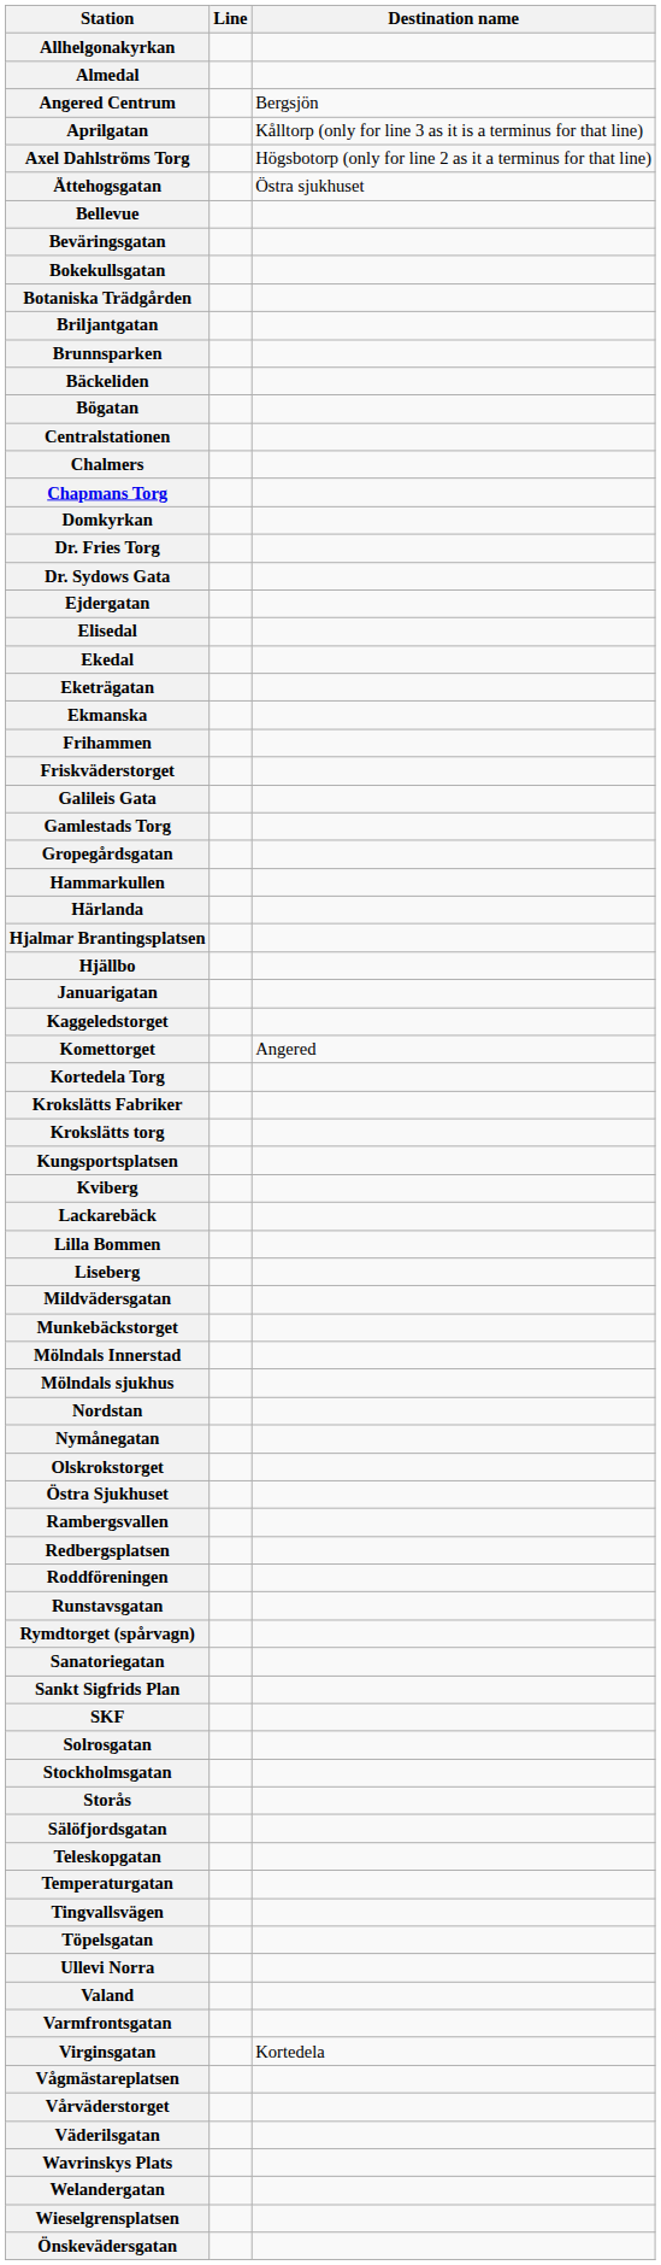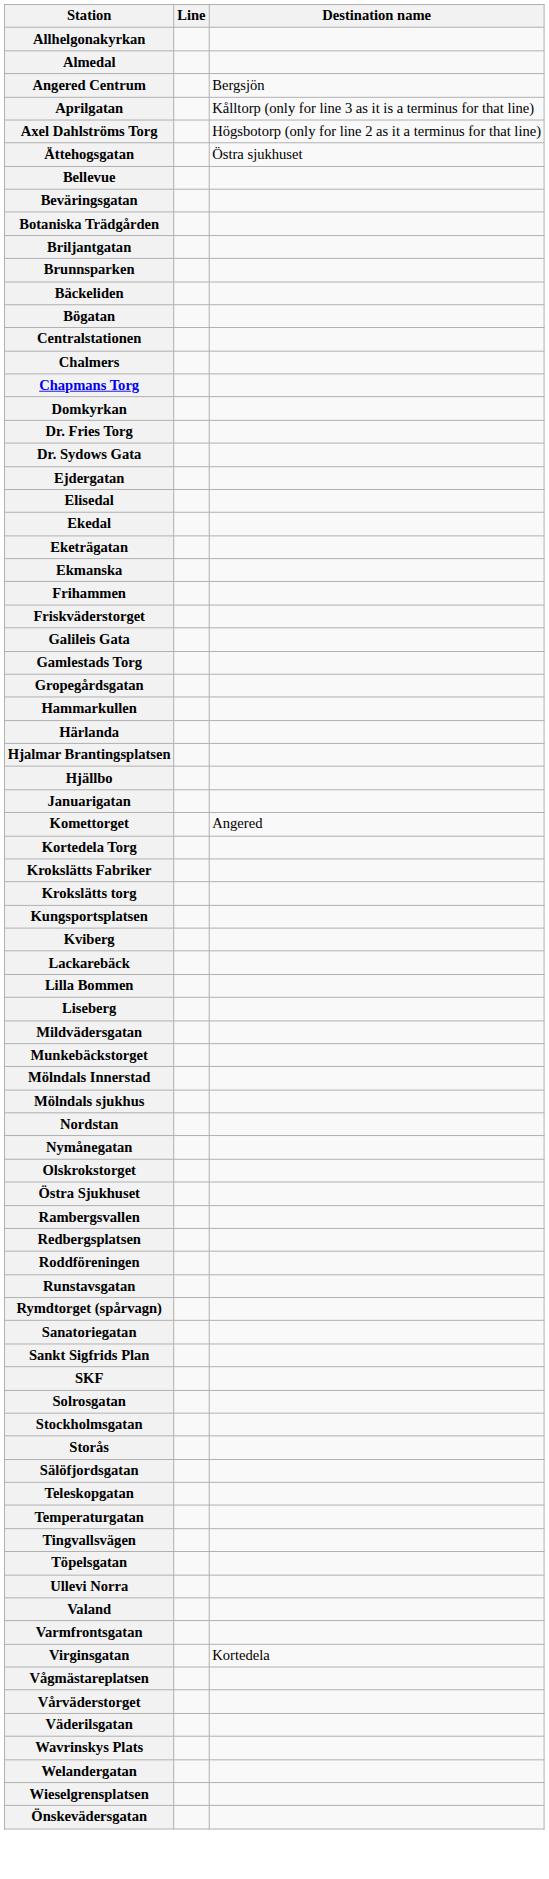 <table class="wikitable sortable plainrowheaders">
 <tr>
 <th scope=col>Station</th>
 <th scope=col>Line</th>
 <th scope=col>Destination name</th>
 </tr>
 <tr>
 <th><strong>Allhelgonakyrkan</strong></th>
 <td>  </td>
 <td></td>
 </tr>
 <tr>
 <th><strong>Almedal</strong></th>
 <td> </td>
 <td></td>
 </tr>
 <tr>
 <th><strong>Angered Centrum</strong></th>
 <td>  </td>
 <td>Bergsjön</td>
 </tr>
 <tr>
 <th><strong>Aprilgatan</strong></th>
 <td></td>
 <td>Kålltorp (only for line 3 as it is a terminus for that line)</td>
 </tr>
 <tr>
 <th><strong>Axel Dahlströms Torg</strong></th>
 <td>   </td>
 <td>Högsbotorp (only for line 2 as it a terminus for that line)</td>
 </tr>
 <tr>
 <th><strong>Ättehogsgatan</strong></th>
 <td> </td>
 <td>Östra sjukhuset</td>
 </tr>
 <tr>
 <th>Bellevue</th>
 <td>  </td>
 <td></td>
 </tr>
 <tr>
 <th>Beväringsgatan</th>
 <td>  </td>
-<td></td>
-</tr>
-<tr>
-<th>Bokekullsgatan</th>
-<td></td>
 <td></td>
 </tr>
 <tr>
 <th>Botaniska Trädgården</th>
 <td>   </td>
 <td></td>
 </tr>
 <tr>
 <th>Briljantgatan</th>
 <td> </td>
 <td></td>
 </tr>
 <tr>
 <th>Brunnsparken</th>
 <td>         </td>
 <td></td>
 </tr>
 <tr>
 <th>Bäckeliden</th>
 <td></td>
 <td></td>
 </tr>
 <tr>
 <th>Bögatan</th>
 <td></td>
 <td></td>
 </tr>
 <tr>
 <th>Centralstationen</th>
 <td>        </td>
 <td></td>
 </tr>
 <tr>
 <th>Chalmers</th>
 <td>    </td>
 <td></td>
 </tr>
 <tr>
 <th><a href='#'>Chapmans Torg</a></th>
 <td> </td>
 <td></td>
 </tr>
 <tr>
 <th>Domkyrkan</th>
 <td>  </td>
 <td></td>
 </tr>
 <tr>
 <th>Dr. Fries Torg</th>
 <td></td>
 <td></td>
 </tr>
 <tr>
 <th>Dr. Sydows Gata</th>
 <td></td>
 <td></td>
 </tr>
 <tr>
 <th>Ejdergatan</th>
 <td> </td>
 <td></td>
 </tr>
 <tr>
 <th>Elisedal</th>
 <td> </td>
 <td></td>
 </tr>
 <tr>
 <th>Ekedal</th>
 <td></td>
 <td></td>
 </tr>
 <tr>
 <th>Eketrägatan</th>
 <td>  </td>
 <td></td>
 </tr>
 <tr>
 <th>Ekmanska</th>
 <td></td>
 <td></td>
 </tr>
 <tr>
 <th>Frihammen</th>
 <td>   </td>
 <td></td>
 </tr>
 <tr>
 <th>Friskväderstorget</th>
 <td>  </td>
 <td></td>
 </tr>
 <tr>
 <th>Galileis Gata</th>
 <td> </td>
 <td></td>
 </tr>
 <tr>
 <th>Gamlestads Torg</th>
 <td>    </td>
 <td></td>
 </tr>
 <tr>
 <th>Gropegårdsgatan</th>
 <td>  </td>
 <td></td>
 </tr>
 <tr>
 <th>Hammarkullen</th>
 <td>  </td>
 <td></td>
 </tr>
 <tr>
 <th>Härlanda</th>
 <td> </td>
 <td></td>
 </tr>
 <tr>
 <th>Hjalmar Brantingsplatsen</th>
 <td>   </td>
 <td></td>
 </tr>
 <tr>
 <th>Hjällbo</th>
 <td>  </td>
 <td></td>
 </tr>
 <tr>
 <th>Januarigatan</th>
-<td> </td>
-<td></td>
-</tr>
-<tr>
-<th>Kaggeledstorget</th>
 <td> </td>
 <td></td>
 </tr>
 <tr>
 <th>Komettorget</th>
 <td> </td>
 <td>Angered</td>
 </tr>
 <tr>
 <th>Kortedela Torg</th>
 <td>  </td>
 <td></td>
 </tr>
 <tr>
 <th>Krokslätts Fabriker</th>
 <td> </td>
 <td></td>
 </tr>
 <tr>
 <th>Krokslätts torg</th>
 <td> </td>
 <td></td>
 </tr>
 <tr>
 <th>Kungsportsplatsen</th>
 <td>    </td>
 <td></td>
 </tr>
 <tr>
 <th>Kviberg</th>
 <td>  </td>
 <td></td>
 </tr>
 <tr>
 <th>Lackarebäck</th>
 <td> </td>
 <td></td>
 </tr>
 <tr>
 <th>Lilla Bommen</th>
 <td> </td>
 <td></td>
 </tr>
 <tr>
 <th>Liseberg</th>
 <td></td>
 <td></td>
 </tr>
 <tr>
 <th>Mildvädersgatan</th>
 <td>  </td>
 <td></td>
 </tr>
 <tr>
 <th>Munkebäckstorget</th>
 <td> </td>
 <td></td>
 </tr>
 <tr>
 <th>Mölndals Innerstad</th>
 <td> </td>
 <td></td>
 </tr>
 <tr>
 <th>Mölndals sjukhus</th>
 <td> </td>
 <td></td>
 </tr>
 <tr>
 <th>Nordstan</th>
 <td> </td>
 <td></td>
 </tr>
 <tr>
 <th>Nymånegatan</th>
 <td>  </td>
 <td></td>
 </tr>
 <tr>
 <th>Olskrokstorget</th>
 <td>   </td>
 <td></td>
 </tr>
 <tr>
 <th>Östra Sjukhuset</th>
 <td> </td>
 <td></td>
 </tr>
 <tr>
 <th>Rambergsvallen</th>
 <td>  </td>
 <td></td>
 </tr>
 <tr>
 <th>Redbergsplatsen</th>
 <td>   </td>
 <td></td>
 </tr>
 <tr>
 <th>Roddföreningen</th>
 <td></td>
 <td></td>
 </tr>
 <tr>
 <th>Runstavsgatan</th>
 <td>  </td>
 <td></td>
 </tr>
 <tr>
 <th>Rymdtorget (spårvagn)</th>
 <td> </td>
 <td></td>
 </tr>
 <tr>
 <th>Sanatoriegatan</th>
 <td> </td>
 <td></td>
 </tr>
 <tr>
 <th>Sankt Sigfrids Plan</th>
 <td></td>
 <td></td>
 </tr>
 <tr>
 <th>SKF</th>
 <td>  </td>
 <td></td>
 </tr>
 <tr>
 <th>Solrosgatan</th>
 <td> </td>
 <td></td>
 </tr>
 <tr>
 <th>Stockholmsgatan</th>
 <td> </td>
 <td></td>
 </tr>
 <tr>
 <th>Storås</th>
 <td>  </td>
 <td></td>
 </tr>
 <tr>
 <th>Sälöfjordsgatan</th>
 <td>  </td>
 <td></td>
 </tr>
 <tr>
 <th>Teleskopgatan</th>
 <td> </td>
 <td></td>
 </tr>
 <tr>
 <th>Temperaturgatan</th>
 <td> </td>
 <td></td>
 </tr>
 <tr>
 <th>Tingvallsvägen</th>
 <td> </td>
 <td></td>
 </tr>
 <tr>
 <th>Töpelsgatan</th>
 <td></td>
 <td></td>
 </tr>
 <tr>
 <th>Ullevi Norra</th>
 <td>   </td>
 <td></td>
 </tr>
 <tr>
 <th>Valand</th>
 <td>    </td>
 <td></td>
 </tr>
 <tr>
 <th>Varmfrontsgatan</th>
 <td> </td>
 <td></td>
 </tr>
 <tr>
 <th>Virginsgatan</th>
 <td> </td>
 <td>Kortedela</td>
 </tr>
 <tr>
 <th>Vågmästareplatsen</th>
 <td>   </td>
 <td></td>
 </tr>
 <tr>
 <th>Vårväderstorget</th>
 <td>  </td>
 <td></td>
 </tr>
 <tr>
 <th>Väderilsgatan</th>
 <td>  </td>
 <td></td>
 </tr>
 <tr>
 <th>Wavrinskys Plats</th>
 <td>    </td>
 <td></td>
 </tr>
 <tr>
 <th>Welandergatan</th>
 <td></td>
 <td></td>
 </tr>
 <tr>
 <th>Wieselgrensplatsen</th>
 <td>   </td>
 <td></td>
 </tr>
 <tr>
 <th>Önskevädersgatan</th>
 <td>  </td>
 <td></td>
 </tr>
 </table>
